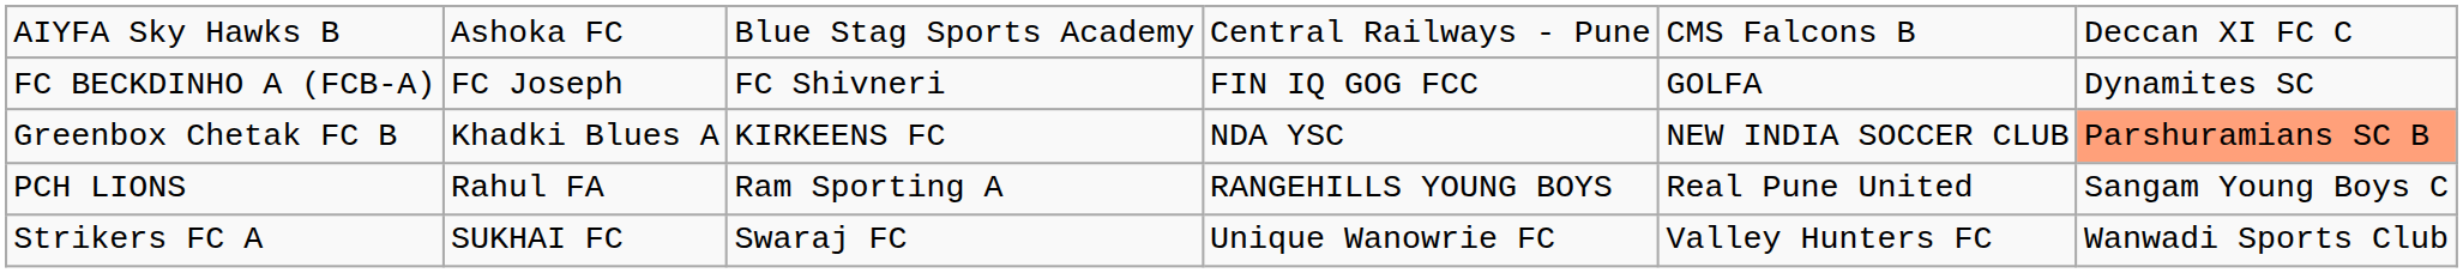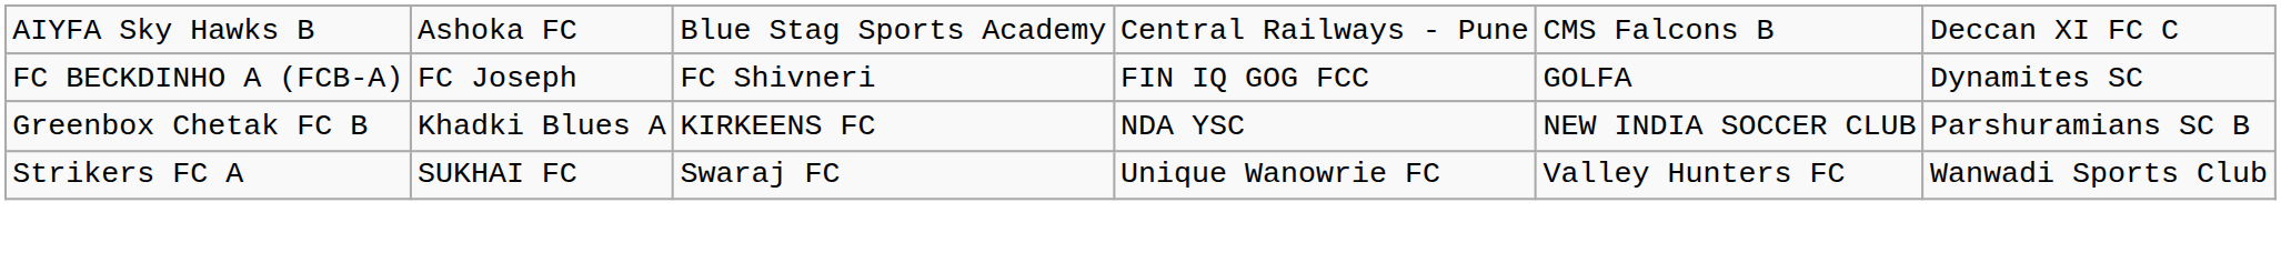 <table class="wikitable">
 <tr>
 <td>AIYFA Sky Hawks B</td>
 <td>Ashoka FC</td>
 <td>Blue Stag Sports Academy</td>
 <td>Central Railways - Pune</td>
 <td>CMS Falcons B</td>
 <td>Deccan XI FC C</td>
 </tr>
 <tr>
 <td>FC BECKDINHO A (FCB-A)</td>
 <td>FC Joseph</td>
 <td>FC Shivneri</td>
 <td>FIN IQ GOG FCC</td>
 <td>GOLFA</td>
 <td>Dynamites SC</td>
 </tr>
 <tr>
 <td>Greenbox Chetak FC B</td>
 <td>Khadki Blues A</td>
 <td>KIRKEENS FC</td>
 <td>NDA YSC</td>
 <td>NEW INDIA SOCCER CLUB</td>
-<td style="background: lightsalmon;">Parshuramians SC B</td>
-</tr>
-<tr>
-<td>PCH LIONS</td>
-<td>Rahul FA</td>
-<td>Ram Sporting A</td>
-<td>RANGEHILLS YOUNG BOYS</td>
-<td>Real Pune United</td>
-<td>Sangam Young Boys C</td>
+<td>Parshuramians SC B</td>
 </tr>
 <tr>
 <td>Strikers FC A</td>
 <td>SUKHAI FC</td>
 <td>Swaraj FC</td>
 <td>Unique Wanowrie FC</td>
 <td>Valley Hunters FC</td>
 <td>Wanwadi Sports Club</td>
 </tr>
 </table>
